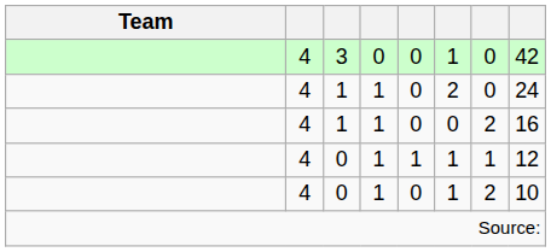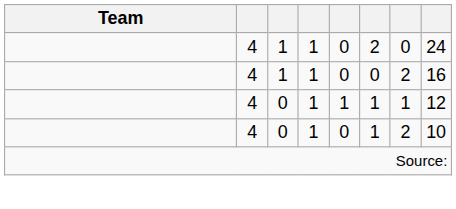 <table class="wikitable" style="text-align:center">
 <tr>
 <th width=200>Team</th>
 <th width=20></th>
 <th width=20></th>
 <th width=20></th>
 <th width=20></th>
 <th width=20></th>
 <th width=20></th>
 <th width=20></th>
-</tr>
-<tr style="background:#cfc">
-<td style="text-align:left;"></td>
-<td>4</td>
-<td>3</td>
-<td>0</td>
-<td>0</td>
-<td>1</td>
-<td>0</td>
-<td>42</td>
 </tr>
 <tr>
 <td style="text-align:left;"></td>
 <td>4</td>
 <td>1</td>
 <td>1</td>
 <td>0</td>
 <td>2</td>
 <td>0</td>
 <td>24</td>
 </tr>
 <tr>
 <td style="text-align:left;"></td>
 <td>4</td>
 <td>1</td>
 <td>1</td>
 <td>0</td>
 <td>0</td>
 <td>2</td>
 <td>16</td>
 </tr>
 <tr>
 <td style="text-align:left;"></td>
 <td>4</td>
 <td>0</td>
 <td>1</td>
 <td>1</td>
 <td>1</td>
 <td>1</td>
 <td>12</td>
 </tr>
 <tr>
 <td style="text-align:left;"></td>
 <td>4</td>
 <td>0</td>
 <td>1</td>
 <td>0</td>
 <td>1</td>
 <td>2</td>
 <td>10</td>
 </tr>
 <tr>
 <td colspan="8" style="text-align:right;"><small>Source: </small></td>
 </tr>
 </table>
